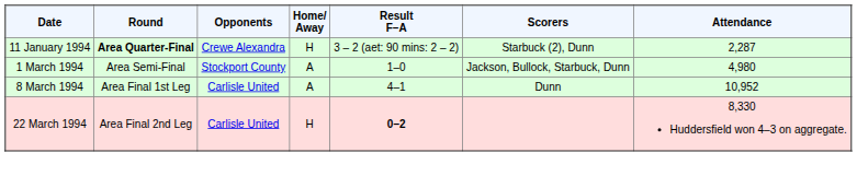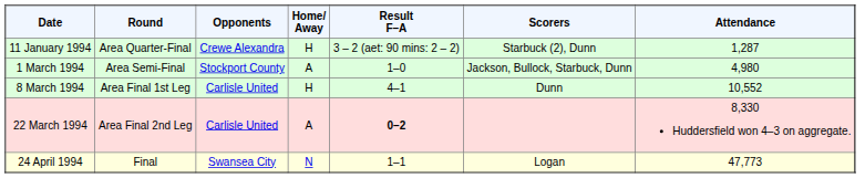 <table border="2" cellpadding="4" style="border-collapse:collapse; text-align:center; font-size:smaller;">
 <tr style="background:#f0f6ff;">
 <th><strong>Date</strong></th>
 <th><strong>Round</strong></th>
 <th><strong>Opponents</strong></th>
 <th><strong>Home/<br>Away</strong></th>
 <th><strong>Result<br>F–A</strong></th>
 <th><strong>Scorers</strong></th>
 <th><strong>Attendance</strong></th>
 </tr>
 <tr bgcolor="#ddffdd">
 <td>11 January 1994</td>
-<td><strong>Area Quarter-Final</strong></td>
+<td>Area Quarter-Final</td>
 <td><a href='#'>Crewe Alexandra</a></td>
 <td>H</td>
 <td>3 – 2 (aet: 90 mins: 2 – 2)</td>
 <td>Starbuck (2), Dunn</td>
-<td>2,287</td>
+<td>1,287</td>
 </tr>
 <tr bgcolor="#ddffdd">
 <td>1 March 1994</td>
 <td>Area Semi-Final</td>
 <td><a href='#'>Stockport County</a></td>
 <td>A</td>
 <td>1–0</td>
 <td>Jackson, Bullock, Starbuck, Dunn</td>
 <td>4,980</td>
 </tr>
 <tr bgcolor="#ddffdd">
 <td>8 March 1994</td>
 <td>Area Final 1st Leg</td>
 <td><a href='#'>Carlisle United</a></td>
-<td>A</td>
+<td>H</td>
 <td>4–1</td>
 <td>Dunn</td>
-<td>10,952</td>
+<td>10,552</td>
 </tr>
 <tr bgcolor="#ffdddd">
 <td>22 March 1994</td>
 <td>Area Final 2nd Leg</td>
 <td><a href='#'>Carlisle United</a></td>
-<td>H</td>
+<td>A</td>
 <td><strong>0–2</strong></td>
 <td></td>
 <td>8,330<br><ul><li>Huddersfield won 4–3 on aggregate.</li></ul></td>
 </tr>
+<tr bgcolor="#ffffdd">
+<td>24 April 1994</td>
+<td>Final</td>
+<td><a href='#'>Swansea City</a></td>
+<td><a href='#'>N</a></td>
+<td>1–1</td>
+<td>Logan</td>
+<td>47,773</td>
+</tr>
 </table>
